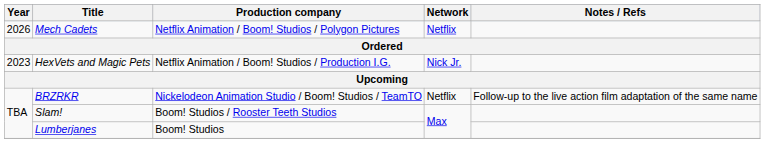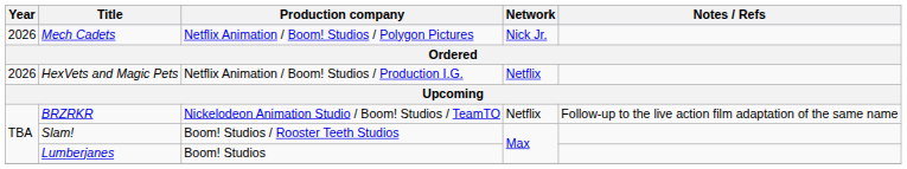 <table class="wikitable sortable">
 <tr style="background:#b0c4de;">
 <th>Year</th>
 <th>Title</th>
 <th>Production company</th>
 <th>Network</th>
 <th>Notes / Refs</th>
 </tr>
 <tr>
 <td>2026</td>
 <td><em><a href='#'>Mech Cadets</a></em></td>
 <td><a href='#'>Netflix Animation</a> / <a href='#'>Boom! Studios</a> / <a href='#'>Polygon Pictures</a></td>
-<td><a href='#'>Netflix</a></td>
+<td><a href='#'>Nick Jr.</a></td>
 <td></td>
 </tr>
 <tr>
 <th colspan="8">Ordered</th>
 </tr>
 <tr>
-<td>2023</td>
+<td>2026</td>
 <td><em>HexVets and Magic Pets</em></td>
 <td>Netflix Animation / Boom! Studios / <a href='#'>Production I.G.</a></td>
-<td><a href='#'>Nick Jr.</a></td>
+<td><a href='#'>Netflix</a></td>
 <td></td>
 </tr>
 <tr>
 <th colspan="8">Upcoming</th>
 </tr>
 <tr>
 <td rowspan="3">TBA</td>
 <td><em><a href='#'>BRZRKR</a></em></td>
 <td><a href='#'>Nickelodeon Animation Studio</a> / Boom! Studios / <a href='#'>TeamTO</a></td>
 <td>Netflix</td>
 <td>Follow-up to the live action film adaptation of the same name</td>
 </tr>
 <tr>
 <td><em>Slam!</em></td>
 <td>Boom! Studios / <a href='#'>Rooster Teeth Studios</a></td>
 <td rowspan="2"><a href='#'>Max</a></td>
 <td></td>
 </tr>
 <tr>
 <td><em><a href='#'>Lumberjanes</a></em></td>
 <td>Boom! Studios</td>
 <td></td>
 </tr>
 <tr>
 </tr>
 </table>
